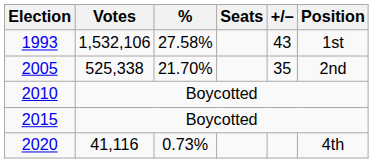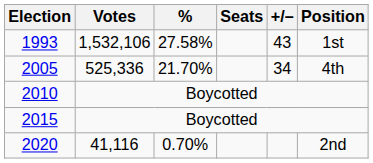 <table class="wikitable" style="text-align:center">
 <tr>
 <th>Election</th>
 <th>Votes</th>
 <th>%</th>
 <th>Seats</th>
 <th>+/–</th>
 <th>Position</th>
 </tr>
 <tr>
 <td><a href='#'>1993</a></td>
 <td>1,532,106</td>
 <td>27.58%</td>
 <td></td>
 <td> 43</td>
 <td> 1st</td>
 </tr>
 <tr>
 <td><a href='#'>2005</a></td>
-<td>525,338</td>
+<td>525,336</td>
 <td>21.70%</td>
 <td></td>
-<td> 35</td>
-<td> 2nd</td>
+<td> 34</td>
+<td> 4th</td>
 </tr>
 <tr>
 <td><a href='#'>2010</a></td>
 <td colspan="5">Boycotted</td>
 </tr>
 <tr>
 <td><a href='#'>2015</a></td>
 <td colspan="5">Boycotted</td>
 </tr>
 <tr>
 <td><a href='#'>2020</a></td>
 <td>41,116</td>
-<td>0.73%</td>
+<td>0.70%</td>
 <td></td>
 <td></td>
-<td> 4th</td>
+<td> 2nd</td>
 </tr>
 </table>
